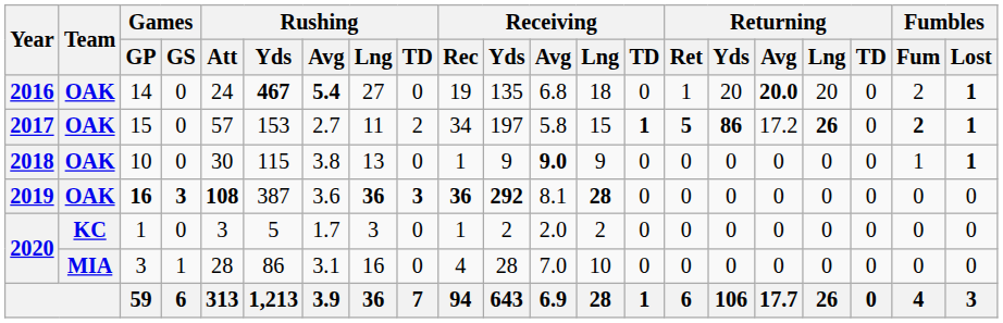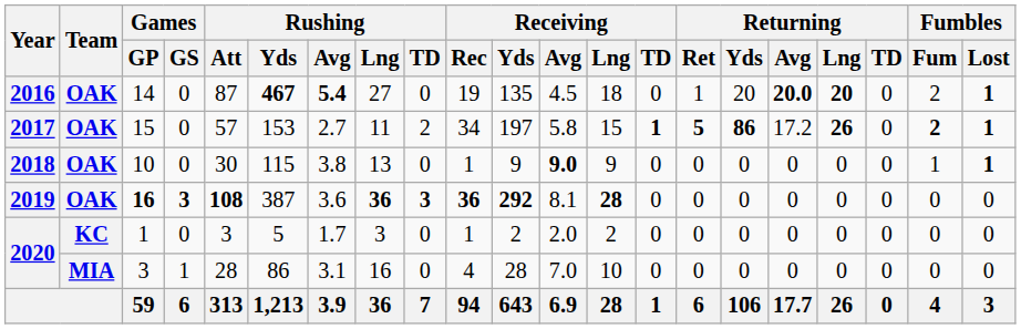 <table class="wikitable" style="text-align: center;">
 <tr>
 <th rowspan="2">Year</th>
 <th rowspan="2">Team</th>
 <th colspan="2">Games</th>
 <th colspan="5">Rushing</th>
 <th colspan="5">Receiving</th>
 <th colspan="5">Returning</th>
 <th colspan="2">Fumbles</th>
 </tr>
 <tr>
 <th>GP</th>
 <th>GS</th>
 <th>Att</th>
 <th>Yds</th>
 <th>Avg</th>
 <th>Lng</th>
 <th>TD</th>
 <th>Rec</th>
 <th>Yds</th>
 <th>Avg</th>
 <th>Lng</th>
 <th>TD</th>
 <th>Ret</th>
 <th>Yds</th>
 <th>Avg</th>
 <th>Lng</th>
 <th>TD</th>
 <th>Fum</th>
 <th>Lost</th>
 </tr>
 <tr>
 <th><a href='#'>2016</a></th>
 <th><a href='#'>OAK</a></th>
 <td>14</td>
 <td>0</td>
-<td>24</td>
+<td>87</td>
 <td><strong>467</strong></td>
 <td><strong>5.4</strong></td>
 <td>27</td>
 <td>0</td>
 <td>19</td>
 <td>135</td>
-<td>6.8</td>
+<td>4.5</td>
 <td>18</td>
 <td>0</td>
 <td>1</td>
 <td>20</td>
 <td><strong>20.0</strong></td>
-<td>20</td>
+<td><strong>20</strong></td>
 <td>0</td>
 <td>2</td>
 <td><strong>1</strong></td>
 </tr>
 <tr>
 <th><a href='#'>2017</a></th>
 <th><a href='#'>OAK</a></th>
 <td>15</td>
 <td>0</td>
 <td>57</td>
 <td>153</td>
 <td>2.7</td>
 <td>11</td>
 <td>2</td>
 <td>34</td>
 <td>197</td>
 <td>5.8</td>
 <td>15</td>
 <td><strong>1</strong></td>
 <td><strong>5</strong></td>
 <td><strong>86</strong></td>
 <td>17.2</td>
 <td><strong>26</strong></td>
 <td>0</td>
 <td><strong>2</strong></td>
 <td><strong>1</strong></td>
 </tr>
 <tr>
 <th><a href='#'>2018</a></th>
 <th><a href='#'>OAK</a></th>
 <td>10</td>
 <td>0</td>
 <td>30</td>
 <td>115</td>
 <td>3.8</td>
 <td>13</td>
 <td>0</td>
 <td>1</td>
 <td>9</td>
 <td><strong>9.0</strong></td>
 <td>9</td>
 <td>0</td>
 <td>0</td>
 <td>0</td>
 <td>0</td>
 <td>0</td>
 <td>0</td>
 <td>1</td>
 <td><strong>1 </strong></td>
 </tr>
 <tr>
 <th><a href='#'>2019</a></th>
 <th><a href='#'>OAK</a></th>
 <td><strong>16</strong></td>
 <td><strong>3</strong></td>
 <td><strong>108</strong></td>
 <td>387</td>
 <td>3.6</td>
 <td><strong>36</strong></td>
 <td><strong>3</strong></td>
 <td><strong>36</strong></td>
 <td><strong>292</strong></td>
 <td>8.1</td>
 <td><strong>28</strong></td>
 <td>0</td>
 <td>0</td>
 <td>0</td>
 <td>0</td>
 <td>0</td>
 <td>0</td>
 <td>0</td>
 <td>0</td>
 </tr>
 <tr>
 <th rowspan="2"><a href='#'>2020</a></th>
 <th><a href='#'>KC</a></th>
 <td>1</td>
 <td>0</td>
 <td>3</td>
 <td>5</td>
 <td>1.7</td>
 <td>3</td>
 <td>0</td>
 <td>1</td>
 <td>2</td>
 <td>2.0</td>
 <td>2</td>
 <td>0</td>
 <td>0</td>
 <td>0</td>
 <td>0</td>
 <td>0</td>
 <td>0</td>
 <td>0</td>
 <td>0</td>
 </tr>
 <tr>
 <th><a href='#'>MIA</a></th>
 <td>3</td>
 <td>1</td>
 <td>28</td>
 <td>86</td>
 <td>3.1</td>
 <td>16</td>
 <td>0</td>
 <td>4</td>
 <td>28</td>
 <td>7.0</td>
 <td>10</td>
 <td>0</td>
 <td>0</td>
 <td>0</td>
 <td>0</td>
 <td>0</td>
 <td>0</td>
 <td>0</td>
 <td>0</td>
 </tr>
 <tr>
 <th colspan="2"></th>
 <th>59</th>
 <th>6</th>
 <th>313</th>
 <th>1,213</th>
 <th>3.9</th>
 <th>36</th>
 <th>7</th>
 <th>94</th>
 <th>643</th>
 <th>6.9</th>
 <th>28</th>
 <th>1</th>
 <th>6</th>
 <th>106</th>
 <th>17.7</th>
 <th>26</th>
 <th>0</th>
 <th>4</th>
 <th>3</th>
 </tr>
 </table>
